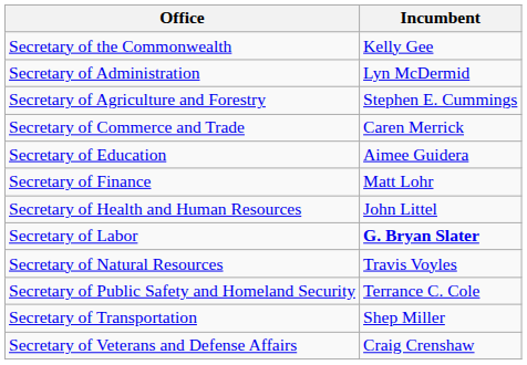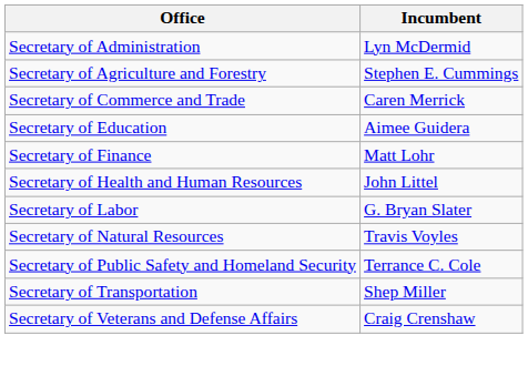 <table class=wikitable>
 <tr>
 <th>Office</th>
 <th>Incumbent</th>
-</tr>
-<tr>
-<td><a href='#'>Secretary of the Commonwealth</a></td>
-<td><a href='#'>Kelly Gee</a></td>
 </tr>
 <tr>
 <td><a href='#'>Secretary of Administration</a></td>
 <td><a href='#'>Lyn McDermid</a></td>
 </tr>
 <tr>
 <td><a href='#'>Secretary of Agriculture and Forestry</a></td>
 <td><a href='#'>Stephen E. Cummings</a></td>
 </tr>
 <tr>
 <td><a href='#'>Secretary of Commerce and Trade</a></td>
 <td><a href='#'>Caren Merrick</a></td>
 </tr>
 <tr>
 <td><a href='#'>Secretary of Education</a></td>
 <td><a href='#'>Aimee Guidera</a></td>
 </tr>
 <tr>
 <td><a href='#'>Secretary of Finance</a></td>
 <td><a href='#'>Matt Lohr</a></td>
 </tr>
 <tr>
 <td><a href='#'>Secretary of Health and Human Resources</a></td>
 <td><a href='#'>John Littel</a></td>
 </tr>
 <tr>
 <td><a href='#'>Secretary of Labor</a></td>
-<td><strong><a href='#'>G. Bryan Slater</a></strong></td>
+<td><a href='#'>G. Bryan Slater</a></td>
 </tr>
 <tr>
 <td><a href='#'>Secretary of Natural Resources</a></td>
 <td><a href='#'>Travis Voyles</a></td>
 </tr>
 <tr>
 <td><a href='#'>Secretary of Public Safety and Homeland Security</a></td>
 <td><a href='#'>Terrance C. Cole</a></td>
 </tr>
 <tr>
 <td><a href='#'>Secretary of Transportation</a></td>
 <td><a href='#'>Shep Miller</a></td>
 </tr>
 <tr>
 <td><a href='#'>Secretary of Veterans and Defense Affairs</a></td>
 <td><a href='#'>Craig Crenshaw</a></td>
 </tr>
 </table>
